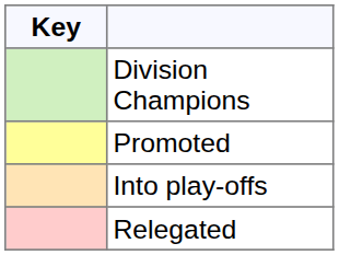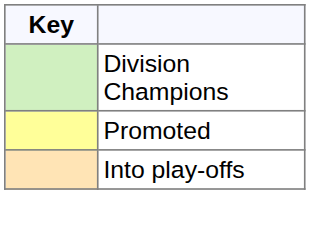 <table bgcolor="#f7f8ff" cellpadding="3" cellspacing="0" border="1" style="font-size: 95%; border: gray solid 1px; border-collapse: collapse;text-align:center;">
 <tr>
 <th width=50>Key</th>
 <th width=120></th>
 </tr>
 <tr>
 <td style="background:#D0F0C0;" width="20"></td>
 <td bgcolor="#ffffff" align="left">Division Champions</td>
 </tr>
 <tr>
 <td style="background:#FFFF99;" width="20"></td>
 <td bgcolor="#ffffff" align="left">Promoted</td>
 </tr>
 <tr>
 <td style="background:#FFE4B5" width="20"></td>
 <td bgcolor="#ffffff" align="left">Into play-offs</td>
 </tr>
-<tr>
-<td style="background: #FFCCCC" width="20"></td>
-<td bgcolor="#ffffff" align="left">Relegated</td>
-</tr>
 </table>
